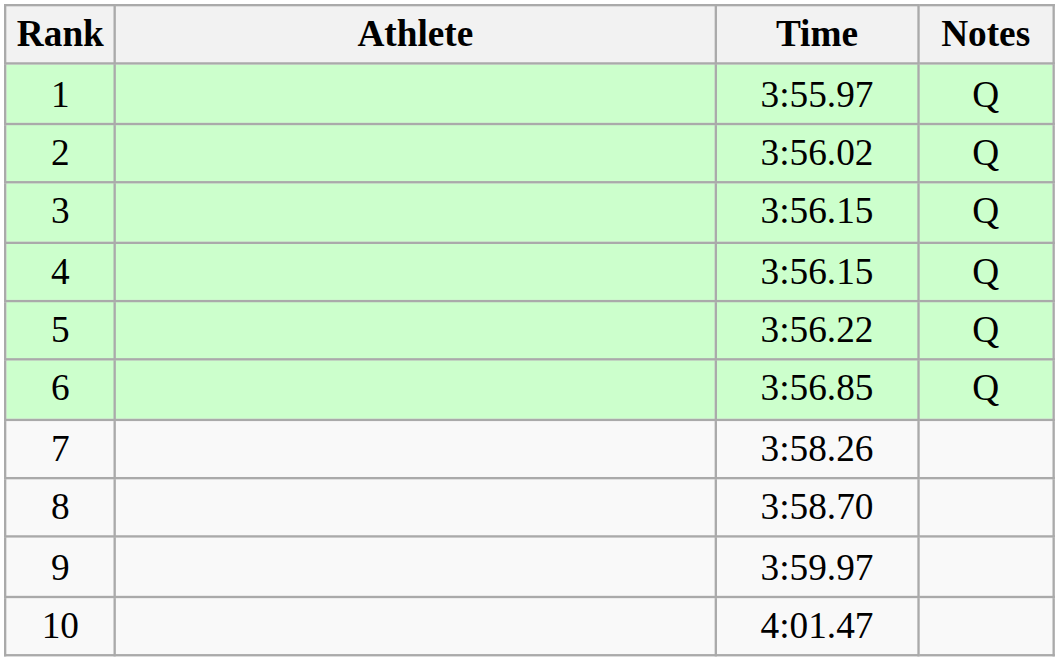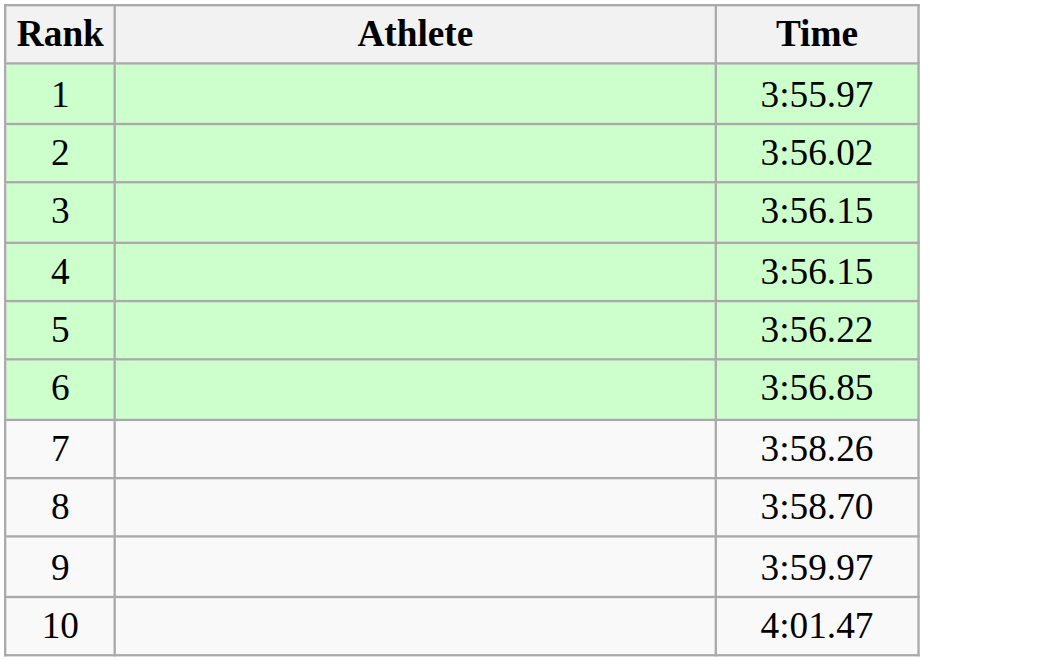 <table class="wikitable" style="text-align:center">
 <tr>
 <th width=40>Rank</th>
 <th width=250>Athlete</th>
 <th width=80>Time</th>
-<th width=50>Notes</th>
 </tr>
 <tr bgcolor=ccffcc>
 <td>1</td>
 <td align=left></td>
 <td>3:55.97</td>
-<td>Q</td>
 </tr>
 <tr bgcolor=ccffcc>
 <td>2</td>
 <td align=left></td>
 <td>3:56.02</td>
-<td>Q</td>
 </tr>
 <tr bgcolor=ccffcc>
 <td>3</td>
 <td align=left></td>
 <td>3:56.15</td>
-<td>Q</td>
 </tr>
 <tr bgcolor=ccffcc>
 <td>4</td>
 <td align=left></td>
 <td>3:56.15</td>
-<td>Q</td>
 </tr>
 <tr bgcolor=ccffcc>
 <td>5</td>
 <td align=left></td>
 <td>3:56.22</td>
-<td>Q</td>
 </tr>
 <tr bgcolor=ccffcc>
 <td>6</td>
 <td align=left></td>
 <td>3:56.85</td>
-<td>Q</td>
 </tr>
 <tr>
 <td>7</td>
 <td align=left></td>
 <td>3:58.26</td>
-<td></td>
 </tr>
 <tr>
 <td>8</td>
 <td align=left></td>
 <td>3:58.70</td>
-<td></td>
 </tr>
 <tr>
 <td>9</td>
 <td align=left></td>
 <td>3:59.97</td>
-<td></td>
 </tr>
 <tr>
 <td>10</td>
 <td align=left></td>
 <td>4:01.47</td>
-<td></td>
 </tr>
 </table>
